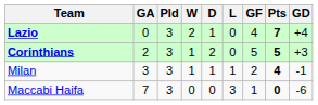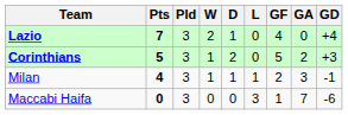 <table class=wikitable style="text-align:center">
 <tr>
 <th width=165>Team</th>
-<th width=20>GA</th>
+<th width=20>Pts</th>
 <th width=20>Pld</th>
 <th width=20>W</th>
 <th width=20>D</th>
 <th width=20>L</th>
 <th width=20>GF</th>
-<th width=20>Pts</th>
+<th width=20>GA</th>
 <th width=20>GD</th>
 </tr>
 <tr style="background:#ccffcc">
 <td style="text-align:left"><strong> <a href='#'>Lazio</a></strong></td>
-<td>0</td>
+<td><strong>7</strong></td>
 <td>3</td>
 <td>2</td>
 <td>1</td>
 <td>0</td>
 <td>4</td>
-<td><strong>7</strong></td>
+<td>0</td>
 <td>+4</td>
 </tr>
 <tr style="background:#ccffcc">
 <td style="text-align:left"><strong> <a href='#'>Corinthians</a></strong></td>
-<td>2</td>
+<td><strong>5</strong></td>
 <td>3</td>
 <td>1</td>
 <td>2</td>
 <td>0</td>
 <td>5</td>
-<td><strong>5</strong></td>
+<td>2</td>
 <td>+3</td>
 </tr>
 <tr>
 <td style="text-align:left"> <a href='#'>Milan</a></td>
-<td>3</td>
+<td><strong>4</strong></td>
 <td>3</td>
 <td>1</td>
 <td>1</td>
 <td>1</td>
 <td>2</td>
-<td><strong>4</strong></td>
+<td>3</td>
 <td>-1</td>
 </tr>
 <tr>
 <td style="text-align:left"> <a href='#'>Maccabi Haifa</a></td>
-<td>7</td>
+<td><strong>0</strong></td>
 <td>3</td>
 <td>0</td>
 <td>0</td>
 <td>3</td>
 <td>1</td>
-<td><strong>0</strong></td>
+<td>7</td>
 <td>-6</td>
 </tr>
 </table>
